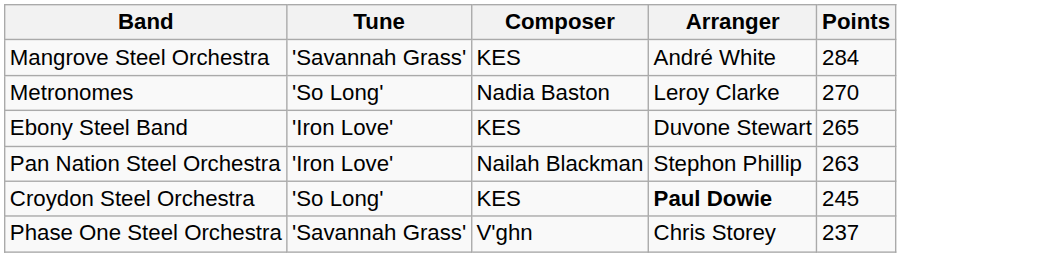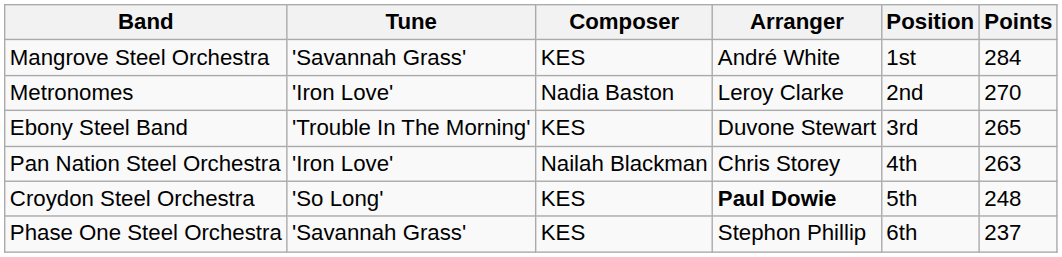 <table class="wikitable">
 <tr>
 <th>Band</th>
 <th>Tune</th>
 <th>Composer</th>
 <th>Arranger</th>
+<th>Position</th>
 <th>Points</th>
 </tr>
 <tr>
 <td>Mangrove Steel Orchestra</td>
 <td>'Savannah Grass'</td>
 <td>KES</td>
 <td>André White</td>
+<td>1st</td>
 <td>284</td>
 </tr>
 <tr>
 <td>Metronomes</td>
-<td>'So Long'</td>
+<td>'Iron Love'</td>
 <td>Nadia Baston</td>
 <td>Leroy Clarke</td>
+<td>2nd</td>
 <td>270</td>
 </tr>
 <tr>
 <td>Ebony Steel Band</td>
-<td>'Iron Love'</td>
+<td>'Trouble In The Morning'</td>
 <td>KES</td>
 <td>Duvone Stewart</td>
+<td>3rd</td>
 <td>265</td>
 </tr>
 <tr>
 <td>Pan Nation Steel Orchestra</td>
 <td>'Iron Love'</td>
 <td>Nailah Blackman</td>
-<td>Stephon Phillip</td>
+<td>Chris Storey</td>
+<td>4th</td>
 <td>263</td>
 </tr>
 <tr>
 <td>Croydon Steel Orchestra</td>
 <td>'So Long'</td>
 <td>KES</td>
 <td><strong>Paul Dowie</strong></td>
-<td>245</td>
+<td>5th</td>
+<td>248</td>
 </tr>
 <tr>
 <td>Phase One Steel Orchestra</td>
 <td>'Savannah Grass'</td>
-<td>V'ghn</td>
-<td>Chris Storey</td>
+<td>KES</td>
+<td>Stephon Phillip</td>
+<td>6th</td>
 <td>237</td>
 </tr>
 </table>
